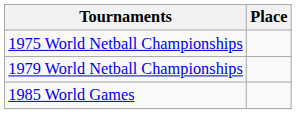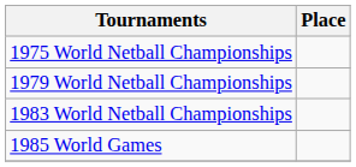 <table class="wikitable collapsible">
 <tr>
 <th>Tournaments</th>
 <th>Place</th>
 </tr>
 <tr>
 <td><a href='#'>1975 World Netball Championships</a></td>
 <td></td>
 </tr>
 <tr>
 <td><a href='#'>1979 World Netball Championships</a></td>
 <td></td>
 </tr>
 <tr>
+<td><a href='#'>1983 World Netball Championships</a></td>
+<td></td>
+</tr>
+<tr>
 <td><a href='#'>1985 World Games</a></td>
 <td></td>
 </tr>
 <tr>
 </tr>
 </table>
